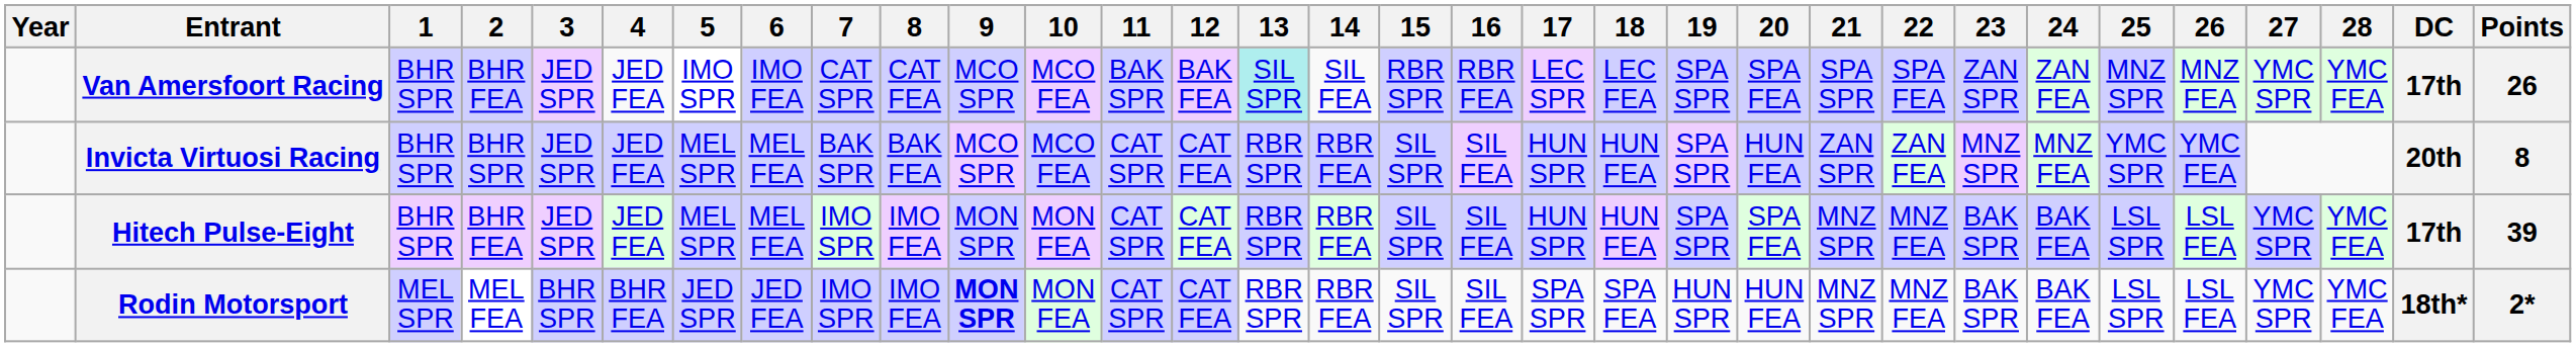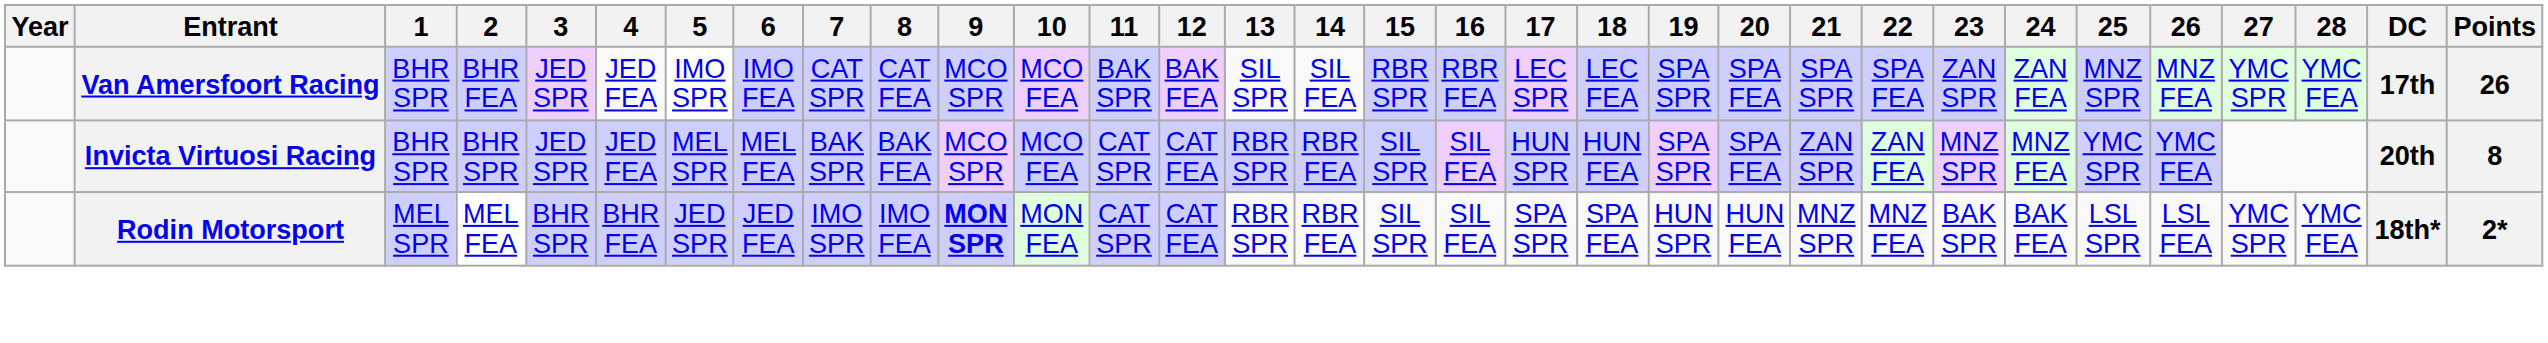 <table class="wikitable" style="text-align:center; font-size:85%;">
 <tr>
 <th scope="col">Year</th>
 <th scope="col">Entrant</th>
 <th scope="col">1</th>
 <th scope="col">2</th>
 <th scope="col">3</th>
 <th scope="col">4</th>
 <th scope="col">5</th>
 <th scope="col">6</th>
 <th scope="col">7</th>
 <th scope="col">8</th>
 <th scope="col">9</th>
 <th scope="col">10</th>
 <th scope="col">11</th>
 <th scope="col">12</th>
 <th scope="col">13</th>
 <th scope="col">14</th>
 <th scope="col">15</th>
 <th scope="col">16</th>
 <th scope="col">17</th>
 <th scope="col">18</th>
 <th scope="col">19</th>
 <th scope="col">20</th>
 <th scope="col">21</th>
 <th scope="col">22</th>
 <th scope="col">23</th>
 <th scope="col">24</th>
 <th scope="col">25</th>
 <th scope="col">26</th>
 <th scope="col">27</th>
 <th scope="col">28</th>
 <th scope="col">DC</th>
 <th scope="col">Points</th>
 </tr>
 <tr>
 <td scope="row"></td>
 <th nowrap><a href='#'>Van Amersfoort Racing</a></th>
 <td style="background:#CFCFFF;"><a href='#'>BHR<br>SPR</a><br></td>
 <td style="background:#CFCFFF;"><a href='#'>BHR<br>FEA</a><br></td>
 <td style="background:#EFCFFF;"><a href='#'>JED<br>SPR</a><br></td>
 <td><a href='#'>JED<br>FEA</a><br></td>
 <td style="background:#FFFFFF;"><a href='#'>IMO<br>SPR</a><br></td>
 <td style="background:#CFCFFF;"><a href='#'>IMO<br>FEA</a><br></td>
 <td style="background:#CFCFFF;"><a href='#'>CAT<br>SPR</a><br></td>
 <td style="background:#CFCFFF;"><a href='#'>CAT<br>FEA</a><br></td>
 <td style="background:#CFCFFF;"><a href='#'>MCO<br>SPR</a><br></td>
 <td style="background:#EFCFFF;"><a href='#'>MCO<br>FEA</a><br></td>
 <td style="background:#CFCFFF;"><a href='#'>BAK<br>SPR</a><br></td>
 <td style="background:#EFCFFF;"><a href='#'>BAK<br>FEA</a><br></td>
-<td style="background: paleturquoise;"><a href='#'>SIL<br>SPR</a></td>
+<td><a href='#'>SIL<br>SPR</a></td>
 <td><a href='#'>SIL<br>FEA</a></td>
 <td style="background:#CFCFFF;"><a href='#'>RBR<br>SPR</a><br></td>
 <td style="background:#CFCFFF;"><a href='#'>RBR<br>FEA</a><br></td>
 <td style="background:#EFCFFF;"><a href='#'>LEC<br>SPR</a><br></td>
 <td style="background:#CFCFFF;"><a href='#'>LEC<br>FEA</a><br></td>
 <td style="background:#CFCFFF;"><a href='#'>SPA<br>SPR</a><br></td>
 <td style="background:#CFCFFF;"><a href='#'>SPA<br>FEA</a><br></td>
 <td style="background:#CFCFFF;"><a href='#'>SPA<br>SPR</a><br></td>
 <td style="background:#CFCFFF;"><a href='#'>SPA<br>FEA</a><br></td>
 <td style="background:#CFCFFF;"><a href='#'>ZAN<br>SPR</a><br></td>
 <td style="background:#DFFFDF;"><a href='#'>ZAN<br>FEA</a><br></td>
 <td style="background:#CFCFFF;"><a href='#'>MNZ<br>SPR</a><br></td>
 <td style="background:#DFFFDF;"><a href='#'>MNZ<br>FEA</a><br></td>
 <td style="background:#DFFFDF;"><a href='#'>YMC<br>SPR</a><br></td>
 <td style="background:#DFFFDF;"><a href='#'>YMC<br>FEA</a><br></td>
 <th>17th</th>
 <th>26</th>
 </tr>
 <tr>
 <td scope="row"></td>
 <th nowrap><a href='#'>Invicta Virtuosi Racing</a></th>
 <td style="background:#CFCFFF;"><a href='#'>BHR<br>SPR</a><br></td>
 <td style="background:#CFCFFF;"><a href='#'>BHR<br>SPR</a><br></td>
 <td style="background:#CFCFFF;"><a href='#'>JED<br>SPR</a><br></td>
 <td style="background:#CFCFFF;"><a href='#'>JED<br>FEA</a><br></td>
 <td style="background:#CFCFFF;"><a href='#'>MEL<br>SPR</a><br></td>
 <td style="background:#CFCFFF;"><a href='#'>MEL<br>FEA</a><br></td>
 <td style="background:#CFCFFF;"><a href='#'>BAK<br>SPR</a><br></td>
 <td style="background:#CFCFFF;"><a href='#'>BAK<br>FEA</a><br></td>
 <td style="background:#EFCFFF;"><a href='#'>MCO<br>SPR</a><br></td>
 <td style="background:#CFCFFF;"><a href='#'>MCO<br>FEA</a><br></td>
 <td style="background:#CFCFFF;"><a href='#'>CAT<br>SPR</a><br></td>
 <td style="background:#CFCFFF;"><a href='#'>CAT<br>FEA</a><br></td>
 <td style="background:#CFCFFF;"><a href='#'>RBR<br>SPR</a><br></td>
 <td style="background:#CFCFFF;"><a href='#'>RBR<br>FEA</a><br></td>
 <td style="background:#CFCFFF;"><a href='#'>SIL<br>SPR</a><br></td>
 <td style="background:#EFCFFF;"><a href='#'>SIL<br>FEA</a><br></td>
 <td style="background:#CFCFFF;"><a href='#'>HUN<br>SPR</a><br></td>
 <td style="background:#CFCFFF;"><a href='#'>HUN<br>FEA</a><br></td>
 <td style="background:#EFCFFF;"><a href='#'>SPA<br>SPR</a><br></td>
-<td style="background:#CFCFFF;"><a href='#'>HUN<br>FEA</a><br></td>
+<td style="background:#CFCFFF;"><a href='#'>SPA<br>FEA</a><br></td>
 <td style="background:#CFCFFF;"><a href='#'>ZAN<br>SPR</a><br></td>
 <td style="background:#DFFFDF;"><a href='#'>ZAN<br>FEA</a><br></td>
 <td style="background:#EFCFFF;"><a href='#'>MNZ<br>SPR</a><br></td>
 <td style="background:#DFFFDF;"><a href='#'>MNZ<br>FEA</a><br></td>
 <td style="background:#CFCFFF;"><a href='#'>YMC<br>SPR</a><br></td>
 <td style="background:#CFCFFF;"><a href='#'>YMC<br>FEA</a><br></td>
 <td colspan=2></td>
 <th>20th</th>
 <th>8</th>
-</tr>
-<tr>
-<td scope="row"></td>
-<th nowrap><a href='#'>Hitech Pulse-Eight</a></th>
-<td style="background:#EFCFFF;"><a href='#'>BHR<br>SPR</a><br></td>
-<td style="background:#EFCFFF;"><a href='#'>BHR<br>FEA</a><br></td>
-<td style="background:#EFCFFF;"><a href='#'>JED<br>SPR</a><br></td>
-<td style="background:#DFFFDF;"><a href='#'>JED<br>FEA</a><br></td>
-<td style="background:#CFCFFF;"><a href='#'>MEL<br>SPR</a><br></td>
-<td style="background:#CFCFFF;"><a href='#'>MEL<br>FEA</a><br></td>
-<td style="background:#DFFFDF;"><a href='#'>IMO<br>SPR</a><br></td>
-<td style="background:#EFCFFF;"><a href='#'>IMO<br>FEA</a><br></td>
-<td style="background:#CFCFFF;"><a href='#'>MON<br>SPR</a><br></td>
-<td style="background:#EFCFFF;"><a href='#'>MON<br>FEA</a><br></td>
-<td style="background:#CFCFFF;"><a href='#'>CAT<br>SPR</a><br></td>
-<td style="background:#DFFFDF;"><a href='#'>CAT<br>FEA</a><br></td>
-<td style="background:#CFCFFF;"><a href='#'>RBR<br>SPR</a><br></td>
-<td style="background:#DFFFDF;"><a href='#'>RBR<br>FEA</a><br></td>
-<td style="background:#CFCFFF;"><a href='#'>SIL<br>SPR</a><br></td>
-<td style="background:#CFCFFF;"><a href='#'>SIL<br>FEA</a><br></td>
-<td style="background:#CFCFFF;"><a href='#'>HUN<br>SPR</a><br></td>
-<td style="background:#EFCFFF;"><a href='#'>HUN<br>FEA</a><br></td>
-<td style="background:#CFCFFF;"><a href='#'>SPA<br>SPR</a><br></td>
-<td style="background:#DFFFDF;"><a href='#'>SPA<br>FEA</a><br></td>
-<td style="background:#CFCFFF;"><a href='#'>MNZ<br>SPR</a><br></td>
-<td style="background:#CFCFFF;"><a href='#'>MNZ<br>FEA</a><br></td>
-<td style="background:#CFCFFF;"><a href='#'>BAK<br>SPR</a><br></td>
-<td style="background:#CFCFFF;"><a href='#'>BAK<br>FEA</a><br></td>
-<td style="background:#CFCFFF;"><a href='#'>LSL<br>SPR</a><br></td>
-<td style="background:#DFFFDF;"><a href='#'>LSL<br>FEA</a><br></td>
-<td style="background:#CFCFFF;"><a href='#'>YMC<br>SPR</a><br></td>
-<td style="background:#DFFFDF;"><a href='#'>YMC<br>FEA</a><br></td>
-<th>17th</th>
-<th>39</th>
 </tr>
 <tr>
 <td scope="row"></td>
 <th nowrap><a href='#'>Rodin Motorsport</a></th>
 <td style="background:#CFCFFF;"><a href='#'>MEL<br>SPR</a><br></td>
 <td style="background:#FFFFFF;"><a href='#'>MEL<br>FEA</a><br></td>
 <td style="background:#CFCFFF;"><a href='#'>BHR<br>SPR</a><br></td>
 <td style="background:#CFCFFF;"><a href='#'>BHR<br>FEA</a><br></td>
 <td style="background:#CFCFFF;"><a href='#'>JED<br>SPR</a><br></td>
 <td style="background:#CFCFFF;"><a href='#'>JED<br>FEA</a><br></td>
 <td style="background:#CFCFFF;"><a href='#'>IMO<br>SPR</a><br></td>
 <td style="background:#CFCFFF;"><a href='#'>IMO<br>FEA</a><br></td>
 <td style="background:#CFCFFF;"><strong><a href='#'>MON<br>SPR</a><br></strong></td>
 <td style="background:#DFFFDF;"><a href='#'>MON<br>FEA</a><br></td>
 <td style="background:#CFCFFF;"><a href='#'>CAT<br>SPR</a><br></td>
 <td style="background:#CFCFFF;"><a href='#'>CAT<br>FEA</a><br></td>
 <td><a href='#'>RBR<br>SPR</a></td>
 <td><a href='#'>RBR<br>FEA</a></td>
 <td><a href='#'>SIL<br>SPR</a></td>
 <td><a href='#'>SIL<br>FEA</a></td>
 <td><a href='#'>SPA<br>SPR</a></td>
 <td><a href='#'>SPA<br>FEA</a></td>
 <td><a href='#'>HUN<br>SPR</a></td>
 <td><a href='#'>HUN<br>FEA</a></td>
 <td><a href='#'>MNZ<br>SPR</a></td>
 <td><a href='#'>MNZ<br>FEA</a></td>
 <td><a href='#'>BAK<br>SPR</a></td>
 <td><a href='#'>BAK<br>FEA</a></td>
 <td><a href='#'>LSL<br>SPR</a></td>
 <td><a href='#'>LSL<br>FEA</a></td>
 <td><a href='#'>YMC<br>SPR</a></td>
 <td><a href='#'>YMC<br>FEA</a></td>
 <th>18th*</th>
 <th>2*</th>
 </tr>
 </table>
